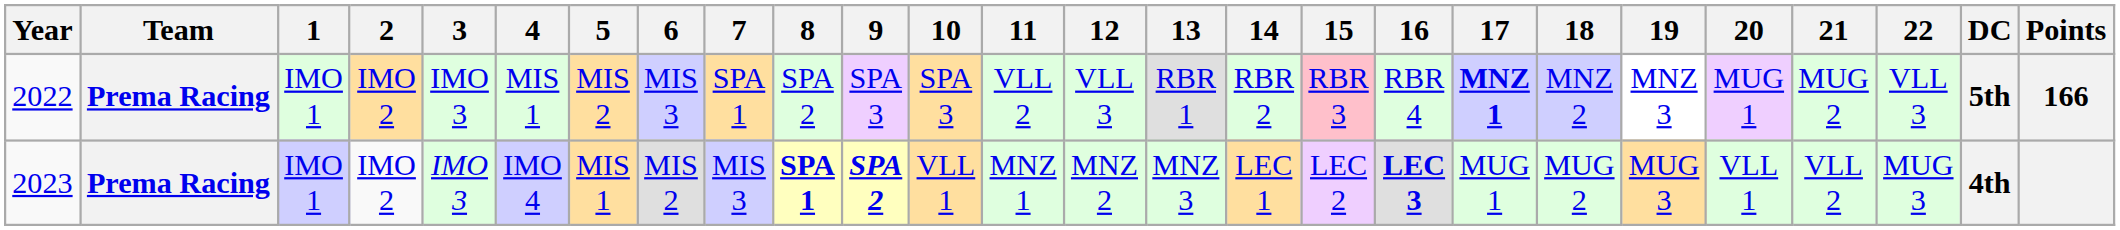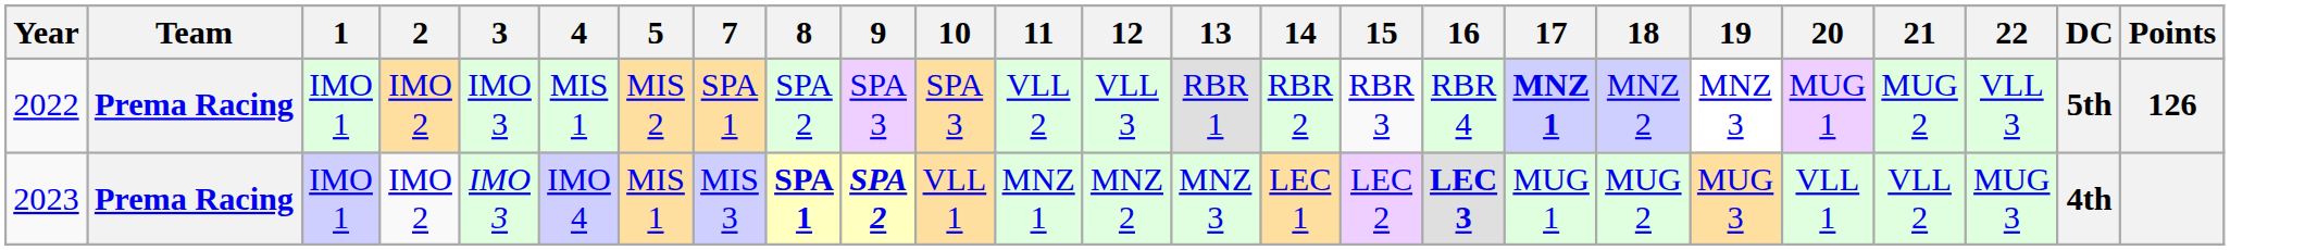 <table class="wikitable" style="text-align:center; font-size:85%;">
 <tr>
 <th>Year</th>
 <th>Team</th>
 <th>1</th>
 <th>2</th>
 <th>3</th>
 <th>4</th>
 <th>5</th>
-<th>6</th>
 <th>7</th>
 <th>8</th>
 <th>9</th>
 <th>10</th>
 <th>11</th>
 <th>12</th>
 <th>13</th>
 <th>14</th>
 <th>15</th>
 <th>16</th>
 <th>17</th>
 <th>18</th>
 <th>19</th>
 <th>20</th>
 <th>21</th>
 <th>22</th>
 <th>DC</th>
 <th>Points</th>
 </tr>
 <tr>
 <td><a href='#'>2022</a></td>
 <th nowrap><a href='#'>Prema Racing</a></th>
 <td style="background:#DFFFDF;"><a href='#'>IMO<br>1</a><br></td>
 <td style="background:#FFDF9F;"><a href='#'>IMO<br>2</a><br></td>
 <td style="background:#DFFFDF;"><a href='#'>IMO<br>3</a><br></td>
 <td style="background:#DFFFDF;"><a href='#'>MIS<br>1</a><br></td>
 <td style="background:#FFDF9F;"><a href='#'>MIS<br>2</a><br></td>
-<td style="background:#CFCFFF;"><a href='#'>MIS<br>3</a><br></td>
 <td style="background:#FFDF9F;"><a href='#'>SPA<br>1</a><br></td>
 <td style="background:#DFFFDF;"><a href='#'>SPA<br>2</a><br></td>
 <td style="background:#EFCFFF;"><a href='#'>SPA<br>3</a><br></td>
 <td style="background:#FFDF9F;"><a href='#'>SPA<br>3</a><br></td>
 <td style="background:#DFFFDF;"><a href='#'>VLL<br>2</a><br></td>
 <td style="background:#DFFFDF;"><a href='#'>VLL<br>3</a><br></td>
 <td style="background:#DFDFDF;"><a href='#'>RBR<br>1</a><br></td>
 <td style="background:#DFFFDF;"><a href='#'>RBR<br>2</a><br></td>
-<td style="background: pink;"><a href='#'>RBR<br>3</a></td>
+<td><a href='#'>RBR<br>3</a></td>
 <td style="background:#DFFFDF;"><a href='#'>RBR<br>4</a><br></td>
 <td style="background:#CFCFFF;"><strong><a href='#'>MNZ<br>1</a><br></strong></td>
 <td style="background:#CFCFFF;"><a href='#'>MNZ<br>2</a><br></td>
 <td style="background:#FFFFFF;"><a href='#'>MNZ<br>3</a><br></td>
 <td style="background:#EFCFFF;"><a href='#'>MUG<br>1</a><br></td>
 <td style="background:#DFFFDF;"><a href='#'>MUG<br>2</a><br></td>
 <td style="background:#DFFFDF;"><a href='#'>VLL<br>3</a><br></td>
 <th>5th</th>
-<th>166</th>
+<th>126</th>
 </tr>
 <tr>
 <td><a href='#'>2023</a></td>
 <th nowrap><a href='#'>Prema Racing</a></th>
 <td style="background:#CFCFFF;"><a href='#'>IMO<br>1</a><br></td>
 <td><a href='#'>IMO<br>2</a></td>
 <td style="background:#DFFFDF;"><em><a href='#'>IMO<br>3</a></em><br></td>
 <td style="background:#CFCFFF;"><a href='#'>IMO<br>4</a><br></td>
 <td style="background:#FFDF9F;"><a href='#'>MIS<br>1</a><br></td>
-<td style="background:#DFDFDF;"><a href='#'>MIS<br>2</a><br></td>
 <td style="background:#CFCFFF;"><a href='#'>MIS<br>3</a><br></td>
 <td style="background:#FFFFBF;"><strong><a href='#'>SPA<br>1</a></strong><br></td>
 <td style="background:#FFFFBF;"><strong><em><a href='#'>SPA<br>2</a></em></strong><br></td>
 <td style="background:#FFDF9F;"><a href='#'>VLL<br>1</a><br></td>
 <td style="background:#DFFFDF;"><a href='#'>MNZ<br>1</a><br></td>
 <td style="background:#DFFFDF;"><a href='#'>MNZ<br>2</a><br></td>
 <td style="background:#DFFFDF;"><a href='#'>MNZ<br>3</a><br></td>
 <td style="background:#FFDF9F;"><a href='#'>LEC<br>1</a><br></td>
 <td style="background:#EFCFFF;"><a href='#'>LEC<br>2</a><br></td>
 <td style="background:#DFDFDF;"><strong><a href='#'>LEC<br>3</a></strong><br></td>
 <td style="background:#DFFFDF;"><a href='#'>MUG<br>1</a><br></td>
 <td style="background:#DFFFDF;"><a href='#'>MUG<br>2</a><br></td>
 <td style="background:#FFDF9F;"><a href='#'>MUG<br>3</a><br></td>
 <td style="background:#DFFFDF;"><a href='#'>VLL<br>1</a><br></td>
 <td style="background:#DFFFDF;"><a href='#'>VLL<br>2</a><br></td>
 <td style="background:#DFFFDF;"><a href='#'>MUG<br>3</a><br></td>
 <th>4th</th>
 <th></th>
 </tr>
 </table>
